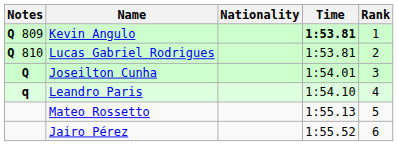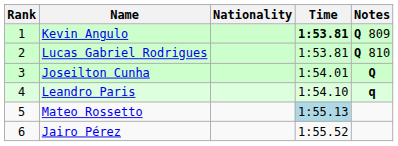 <table class="wikitable sortable" style="text-align:center">
 <tr>
-<th>Notes</th>
+<th>Rank</th>
 <th>Name</th>
 <th>Nationality</th>
 <th>Time</th>
-<th>Rank</th>
+<th>Notes</th>
 </tr>
 <tr bgcolor=ccffcc>
-<td><strong>Q</strong> 809</td>
+<td align=center>1</td>
 <td align=left><a href='#'>Kevin Angulo</a></td>
 <td align=left></td>
 <td><strong>1:53.81</strong></td>
-<td align=center>1</td>
+<td><strong>Q</strong> 809</td>
 </tr>
 <tr bgcolor=ccffcc>
-<td><strong>Q</strong> 810</td>
+<td align=center>2</td>
 <td align=left><a href='#'>Lucas Gabriel Rodrigues</a></td>
 <td align=left></td>
 <td>1:53.81</td>
-<td align=center>2</td>
+<td><strong>Q</strong> 810</td>
 </tr>
 <tr bgcolor=ccffcc>
-<td><strong>Q</strong></td>
+<td align=center>3</td>
 <td align=left><a href='#'>Joseilton Cunha</a></td>
 <td align=left></td>
 <td>1:54.01</td>
-<td align=center>3</td>
+<td><strong>Q</strong></td>
 </tr>
 <tr bgcolor=ddffdd>
-<td><strong>q</strong></td>
+<td align=center>4</td>
 <td align=left><a href='#'>Leandro Paris</a></td>
 <td align=left></td>
 <td>1:54.10</td>
-<td align=center>4</td>
+<td><strong>q</strong></td>
 </tr>
 <tr>
-<td></td>
+<td align=center>5</td>
 <td align=left><a href='#'>Mateo Rossetto</a></td>
 <td align=left></td>
-<td>1:55.13</td>
-<td align=center>5</td>
+<td style="background: lightblue;">1:55.13</td>
+<td></td>
 </tr>
 <tr>
-<td></td>
+<td align=center>6</td>
 <td align=left><a href='#'>Jairo Pérez</a></td>
 <td align=left></td>
 <td>1:55.52</td>
-<td align=center>6</td>
+<td></td>
 </tr>
 </table>
